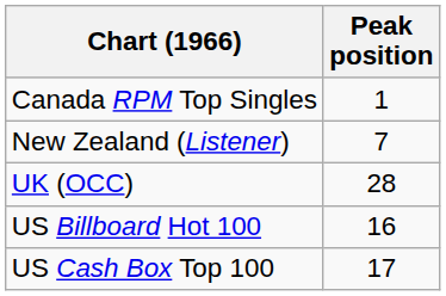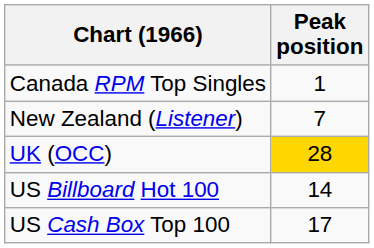 <table class="wikitable sortable">
 <tr>
 <th>Chart (1966)</th>
 <th>Peak<br>position</th>
 </tr>
 <tr>
 <td>Canada <em><a href='#'>RPM</a></em> Top Singles</td>
 <td style="text-align:center;">1</td>
 </tr>
 <tr>
 <td>New Zealand (<em><a href='#'>Listener</a></em>)</td>
 <td style="text-align:center;">7</td>
 </tr>
 <tr>
 <td><a href='#'>UK</a> (<a href='#'>OCC</a>)</td>
-<td style="text-align:center;">28</td>
+<td style="background: gold; text-align:center;">28</td>
 </tr>
 <tr>
 <td>US <em><a href='#'>Billboard</a></em> <a href='#'>Hot 100</a></td>
-<td style="text-align:center;">16</td>
+<td style="text-align:center;">14</td>
 </tr>
 <tr>
 <td>US <a href='#'><em>Cash Box</em></a> Top 100</td>
 <td align="center">17</td>
 </tr>
 </table>
